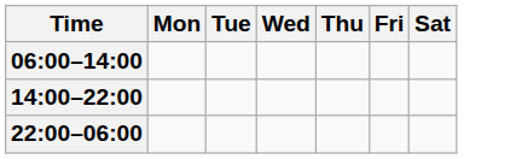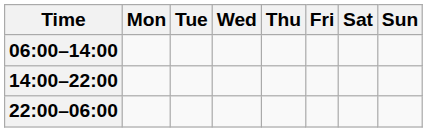 <table class="wikitable">
 <tr>
 <th>Time</th>
 <th>Mon</th>
 <th>Tue</th>
 <th>Wed</th>
 <th>Thu</th>
 <th>Fri</th>
 <th>Sat</th>
+<th>Sun</th>
 </tr>
 <tr>
 <th>06:00–14:00</th>
+<td></td>
 <td></td>
 <td></td>
 <td></td>
 <td></td>
 <td></td>
 <td></td>
 </tr>
 <tr>
 <th>14:00–22:00</th>
 <td></td>
 <td></td>
 <td></td>
 <td></td>
 <td></td>
 <td></td>
+<td></td>
 </tr>
 <tr>
 <th>22:00–06:00</th>
 <td></td>
 <td></td>
 <td></td>
 <td></td>
 <td></td>
 <td></td>
+<td></td>
 </tr>
 </table>
